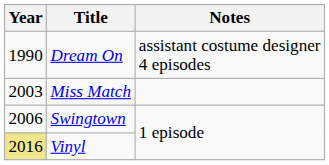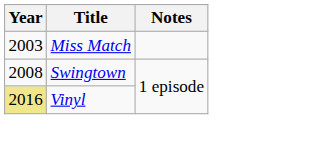 <table class="wikitable sortable">
 <tr>
 <th>Year</th>
 <th>Title</th>
 <th class="unsortable">Notes</th>
 </tr>
 <tr>
-<td>1990</td>
-<td><em><a href='#'>Dream On</a></em></td>
-<td>assistant costume designer<br>4 episodes</td>
-</tr>
-<tr>
 <td>2003</td>
 <td><em><a href='#'>Miss Match</a></em></td>
 <td></td>
 </tr>
 <tr>
-<td>2006</td>
+<td>2008</td>
 <td><em><a href='#'>Swingtown</a></em></td>
 <td rowspan="2">1 episode</td>
 </tr>
 <tr>
 <td style="background: khaki;">2016</td>
 <td><em><a href='#'>Vinyl</a></em></td>
 </tr>
 </table>
